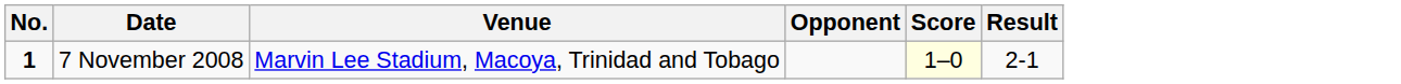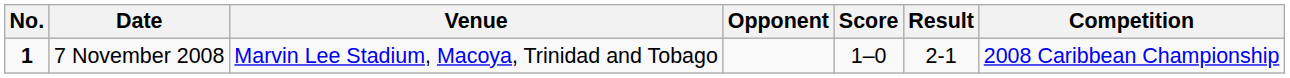 <table class="wikitable sortable">
 <tr>
 <th scope="col">No.</th>
 <th scope="col">Date</th>
 <th scope="col">Venue</th>
 <th scope="col">Opponent</th>
 <th scope="col">Score</th>
 <th scope="col">Result</th>
+<th scope="col">Competition</th>
 </tr>
 <tr>
 <td style="text-align:center"><strong>1</strong></td>
 <td>7 November 2008</td>
 <td><a href='#'>Marvin Lee Stadium</a>, <a href='#'>Macoya</a>, Trinidad and Tobago</td>
 <td></td>
-<td style="background: lightyellow; text-align:center">1–0</td>
+<td style="text-align:center">1–0</td>
 <td style="text-align:center">2-1</td>
+<td><a href='#'>2008 Caribbean Championship</a></td>
 </tr>
 </table>
